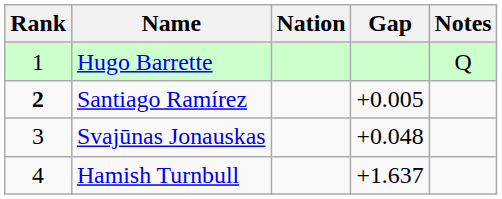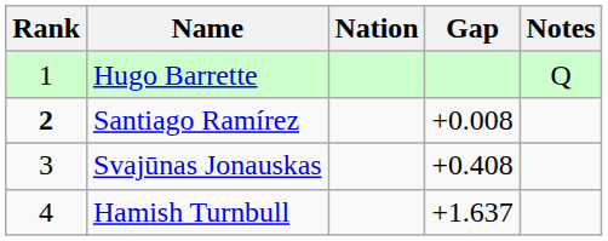 <table class="wikitable sortable" style="text-align:center">
 <tr>
 <th>Rank</th>
 <th>Name</th>
 <th>Nation</th>
 <th>Gap</th>
 <th>Notes</th>
 </tr>
 <tr bgcolor=ccffcc>
 <td>1</td>
 <td align=left><a href='#'>Hugo Barrette</a></td>
 <td align=left></td>
 <td></td>
 <td>Q</td>
 </tr>
 <tr>
 <td><strong>2</strong></td>
 <td align=left><a href='#'>Santiago Ramírez</a></td>
 <td align=left></td>
-<td>+0.005</td>
+<td>+0.008</td>
 <td></td>
 </tr>
 <tr>
 <td>3</td>
 <td align=left><a href='#'>Svajūnas Jonauskas</a></td>
 <td align=left></td>
-<td>+0.048</td>
+<td>+0.408</td>
 <td></td>
 </tr>
 <tr>
 <td>4</td>
 <td align=left><a href='#'>Hamish Turnbull</a></td>
 <td align=left></td>
 <td>+1.637</td>
 <td></td>
 </tr>
 </table>
